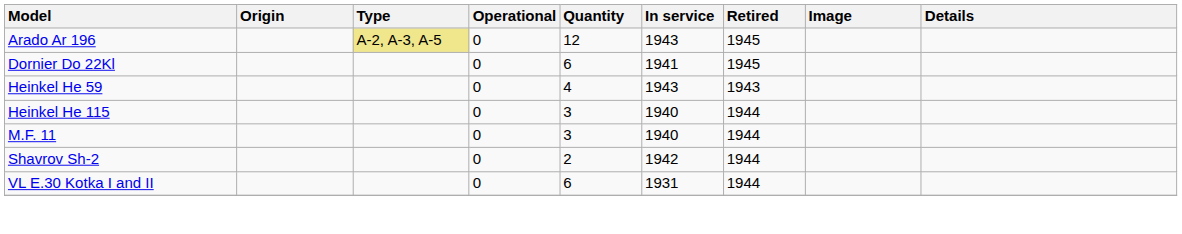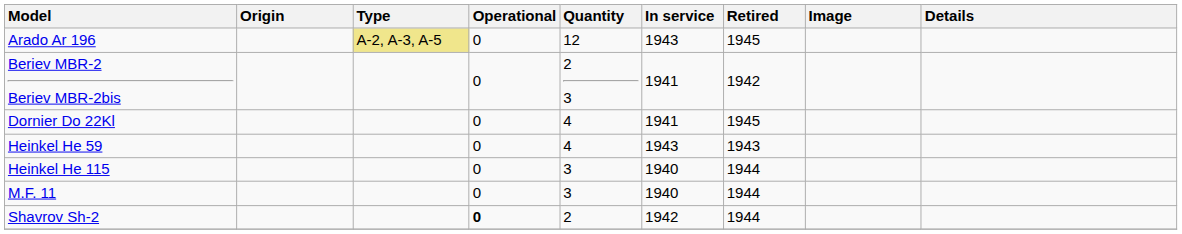 <table class="wikitable sortable">
 <tr>
 <th style="text-align: left; width:20%;">Model</th>
 <th style="text-align: left; width:10%;">Origin</th>
 <th style="text-align: left; width:10%;">Type</th>
 <th style="text-align: left; width:7%;">Operational</th>
 <th style="text-align: left; width:7%;">Quantity</th>
 <th style="text-align: left; width:7%;">In service</th>
 <th style="text-align: left; width:7%;">Retired</th>
 <th style="text-align: left; width:10%;">Image</th>
 <th style="text-align: left; width:35%;">Details</th>
 </tr>
 <tr>
 <td><a href='#'>Arado Ar 196</a></td>
 <td></td>
 <td style="background: khaki;">A-2, A-3, A-5</td>
 <td>0</td>
 <td>12</td>
 <td>1943</td>
 <td>1945</td>
 <td></td>
 <td></td>
 </tr>
 <tr>
+<td><a href='#'>Beriev MBR-2</a><hr><a href='#'>Beriev MBR-2bis</a></td>
+<td></td>
+<td></td>
+<td>0</td>
+<td>2<hr>3</td>
+<td>1941</td>
+<td>1942</td>
+<td></td>
+<td></td>
+</tr>
+<tr>
 <td><a href='#'>Dornier Do 22Kl</a></td>
 <td></td>
 <td></td>
 <td>0</td>
-<td>6</td>
+<td>4</td>
 <td>1941</td>
 <td>1945</td>
 <td></td>
 <td></td>
 </tr>
 <tr>
 <td><a href='#'>Heinkel He 59</a></td>
 <td></td>
 <td></td>
 <td>0</td>
 <td>4</td>
 <td>1943</td>
 <td>1943</td>
 <td></td>
 <td></td>
 </tr>
 <tr>
 <td><a href='#'>Heinkel He 115</a></td>
 <td></td>
 <td></td>
 <td>0</td>
 <td>3</td>
 <td>1940</td>
 <td>1944</td>
 <td></td>
 <td></td>
 </tr>
 <tr>
 <td><a href='#'>M.F. 11</a></td>
 <td></td>
 <td></td>
 <td>0</td>
 <td>3</td>
 <td>1940</td>
 <td>1944</td>
 <td></td>
 <td></td>
 </tr>
 <tr>
 <td><a href='#'>Shavrov Sh-2</a></td>
 <td></td>
 <td></td>
-<td>0</td>
+<td><strong>0</strong></td>
 <td>2</td>
 <td>1942</td>
 <td>1944</td>
 <td></td>
 <td></td>
 </tr>
 <tr>
-<td><a href='#'>VL E.30 Kotka I and II</a></td>
-<td></td>
-<td></td>
-<td>0</td>
-<td>6</td>
-<td>1931</td>
-<td>1944</td>
-<td></td>
-<td></td>
-</tr>
-<tr>
 </tr>
 </table>
